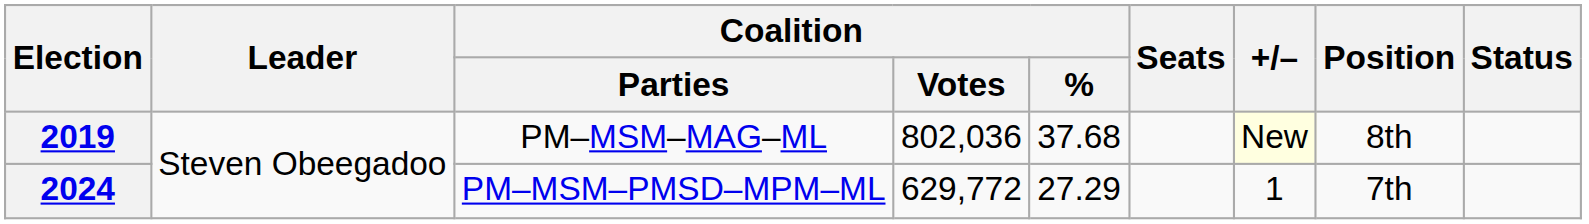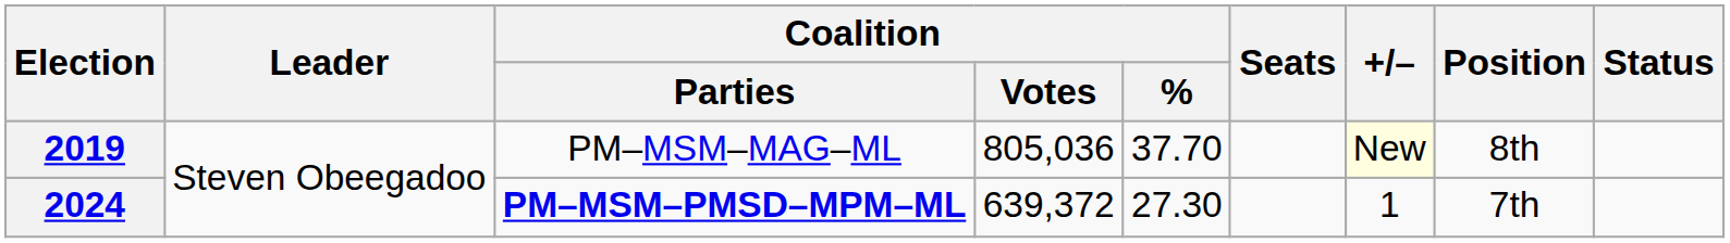 <table class=wikitable style="text-align: center;">
 <tr>
 <th rowspan=2>Election</th>
 <th rowspan=2>Leader</th>
 <th colspan=3>Coalition</th>
 <th rowspan=2>Seats</th>
 <th rowspan=2>+/–</th>
 <th rowspan=2>Position</th>
 <th rowspan=2>Status</th>
 </tr>
 <tr>
 <th>Parties</th>
 <th>Votes</th>
 <th>%</th>
 </tr>
 <tr>
 <th><a href='#'>2019</a></th>
 <td rowspan=2>Steven Obeegadoo</td>
 <td>PM–<a href='#'>MSM</a>–<a href='#'>MAG</a>–<a href='#'>ML</a></td>
-<td>802,036</td>
-<td>37.68</td>
+<td>805,036</td>
+<td>37.70</td>
 <td></td>
 <td style="background: lightyellow;">New</td>
 <td> 8th</td>
 <td></td>
 </tr>
 <tr>
 <th><a href='#'>2024</a></th>
-<td><a href='#'>PM–MSM–PMSD–MPM–ML</a></td>
-<td>629,772</td>
-<td>27.29</td>
+<td><strong><a href='#'>PM–MSM–PMSD–MPM–ML</a></strong></td>
+<td>639,372</td>
+<td>27.30</td>
 <td></td>
 <td> 1</td>
 <td> 7th</td>
 <td></td>
 </tr>
 </table>
